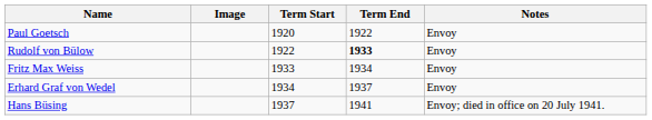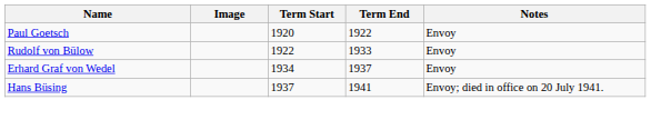 <table class="wikitable">
 <tr class="hintergrundfarbe5">
 <th width="250">Name</th>
 <th width="100">Image</th>
 <th width="100">Term Start</th>
 <th width="100">Term End</th>
 <th width="300">Notes</th>
 </tr>
 <tr>
 <td><a href='#'>Paul Goetsch</a></td>
 <td></td>
 <td>1920</td>
 <td>1922</td>
 <td>Envoy</td>
 </tr>
 <tr>
 <td><a href='#'>Rudolf von Bülow</a></td>
 <td></td>
 <td>1922</td>
-<td><strong>1933</strong></td>
-<td>Envoy</td>
-</tr>
-<tr>
-<td><a href='#'>Fritz Max Weiss</a></td>
-<td></td>
 <td>1933</td>
-<td>1934</td>
 <td>Envoy</td>
 </tr>
 <tr>
 <td><a href='#'>Erhard Graf von Wedel</a></td>
 <td></td>
 <td>1934</td>
 <td>1937</td>
 <td>Envoy</td>
 </tr>
 <tr>
 <td><a href='#'>Hans Büsing</a></td>
 <td></td>
 <td>1937</td>
 <td>1941</td>
 <td>Envoy; died in office on 20 July 1941.</td>
 </tr>
 </table>
